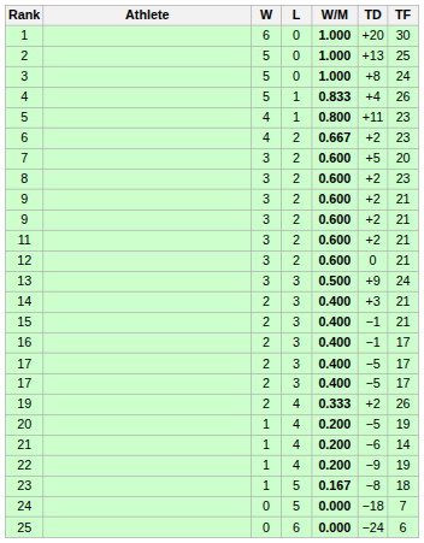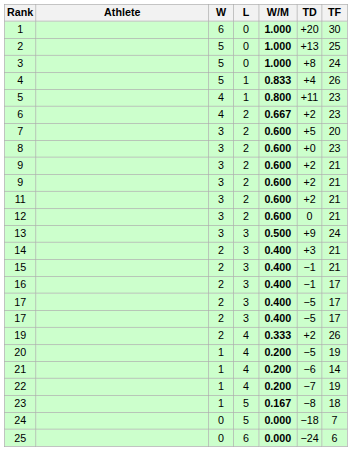 <table class=wikitable style="text-align:center">
 <tr>
 <th width=40>Rank</th>
 <th width=250>Athlete</th>
 <th width=30>W</th>
 <th width=30>L</th>
 <th width=50>W/M</th>
 <th width=30>TD</th>
 <th width=30>TF</th>
 </tr>
 <tr bgcolor="ccffcc">
 <td>1</td>
 <td align=left></td>
 <td>6</td>
 <td>0</td>
 <td><strong>1.000</strong></td>
 <td>+20</td>
 <td>30</td>
 </tr>
 <tr bgcolor="ccffcc">
 <td>2</td>
 <td align=left></td>
 <td>5</td>
 <td>0</td>
 <td><strong>1.000</strong></td>
 <td>+13</td>
 <td>25</td>
 </tr>
 <tr bgcolor="ccffcc">
 <td>3</td>
 <td align=left></td>
 <td>5</td>
 <td>0</td>
 <td><strong>1.000</strong></td>
 <td>+8</td>
 <td>24</td>
 </tr>
 <tr bgcolor="ccffcc">
 <td>4</td>
 <td align=left></td>
 <td>5</td>
 <td>1</td>
 <td><strong>0.833</strong></td>
 <td>+4</td>
 <td>26</td>
 </tr>
 <tr bgcolor="ccffcc">
 <td>5</td>
 <td align=left></td>
 <td>4</td>
 <td>1</td>
 <td><strong>0.800</strong></td>
 <td>+11</td>
 <td>23</td>
 </tr>
 <tr bgcolor="ccffcc">
 <td>6</td>
 <td align=left></td>
 <td>4</td>
 <td>2</td>
 <td><strong>0.667</strong></td>
 <td>+2</td>
 <td>23</td>
 </tr>
 <tr bgcolor="ccffcc">
 <td>7</td>
 <td align=left></td>
 <td>3</td>
 <td>2</td>
 <td><strong>0.600</strong></td>
 <td>+5</td>
 <td>20</td>
 </tr>
 <tr bgcolor="ccffcc">
 <td>8</td>
 <td align=left></td>
 <td>3</td>
 <td>2</td>
 <td><strong>0.600</strong></td>
-<td>+2</td>
+<td>+0</td>
 <td>23</td>
 </tr>
 <tr bgcolor="ccffcc">
 <td>9</td>
 <td align=left></td>
 <td>3</td>
 <td>2</td>
 <td><strong>0.600</strong></td>
 <td>+2</td>
 <td>21</td>
 </tr>
 <tr bgcolor="ccffcc">
 <td>9</td>
 <td align=left></td>
 <td>3</td>
 <td>2</td>
 <td><strong>0.600</strong></td>
 <td>+2</td>
 <td>21</td>
 </tr>
 <tr bgcolor="ccffcc">
 <td>11</td>
 <td align=left></td>
 <td>3</td>
 <td>2</td>
 <td><strong>0.600</strong></td>
 <td>+2</td>
 <td>21</td>
 </tr>
 <tr bgcolor="ccffcc">
 <td>12</td>
 <td align=left></td>
 <td>3</td>
 <td>2</td>
 <td><strong>0.600</strong></td>
 <td>0</td>
 <td>21</td>
 </tr>
 <tr bgcolor="ccffcc">
 <td>13</td>
 <td align=left></td>
 <td>3</td>
 <td>3</td>
 <td><strong>0.500</strong></td>
 <td>+9</td>
 <td>24</td>
 </tr>
 <tr bgcolor="ccffcc">
 <td>14</td>
 <td align=left></td>
 <td>2</td>
 <td>3</td>
 <td><strong>0.400</strong></td>
 <td>+3</td>
 <td>21</td>
 </tr>
 <tr bgcolor="ccffcc">
 <td>15</td>
 <td align=left></td>
 <td>2</td>
 <td>3</td>
 <td><strong>0.400</strong></td>
 <td>−1</td>
 <td>21</td>
 </tr>
 <tr bgcolor="ccffcc">
 <td>16</td>
 <td align=left></td>
 <td>2</td>
 <td>3</td>
 <td><strong>0.400</strong></td>
 <td>−1</td>
 <td>17</td>
 </tr>
 <tr bgcolor="ccffcc">
 <td>17</td>
 <td align=left></td>
 <td>2</td>
 <td>3</td>
 <td><strong>0.400</strong></td>
 <td>−5</td>
 <td>17</td>
 </tr>
 <tr bgcolor="ccffcc">
 <td>17</td>
 <td align=left></td>
 <td>2</td>
 <td>3</td>
 <td><strong>0.400</strong></td>
 <td>−5</td>
 <td>17</td>
 </tr>
 <tr bgcolor="ccffcc">
 <td>19</td>
 <td align=left></td>
 <td>2</td>
 <td>4</td>
 <td><strong>0.333</strong></td>
 <td>+2</td>
 <td>26</td>
 </tr>
 <tr bgcolor="ccffcc">
 <td>20</td>
 <td align=left></td>
 <td>1</td>
 <td>4</td>
 <td><strong>0.200</strong></td>
 <td>−5</td>
 <td>19</td>
 </tr>
 <tr bgcolor="ccffcc">
 <td>21</td>
 <td align=left></td>
 <td>1</td>
 <td>4</td>
 <td><strong>0.200</strong></td>
 <td>−6</td>
 <td>14</td>
 </tr>
 <tr bgcolor="ccffcc">
 <td>22</td>
 <td align=left></td>
 <td>1</td>
 <td>4</td>
 <td><strong>0.200</strong></td>
-<td>−9</td>
+<td>−7</td>
 <td>19</td>
 </tr>
 <tr bgcolor="ccffcc">
 <td>23</td>
 <td align=left></td>
 <td>1</td>
 <td>5</td>
 <td><strong>0.167</strong></td>
 <td>−8</td>
 <td>18</td>
 </tr>
 <tr bgcolor="ccffcc">
 <td>24</td>
 <td align=left></td>
 <td>0</td>
 <td>5</td>
 <td><strong>0.000</strong></td>
 <td>−18</td>
 <td>7</td>
 </tr>
 <tr bgcolor="ccffcc">
 <td>25</td>
 <td align=left></td>
 <td>0</td>
 <td>6</td>
 <td><strong>0.000</strong></td>
 <td>−24</td>
 <td>6</td>
 </tr>
 </table>
